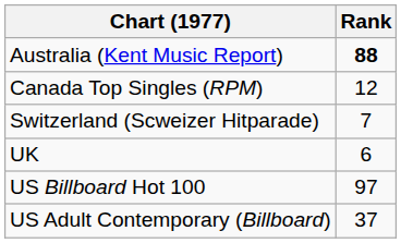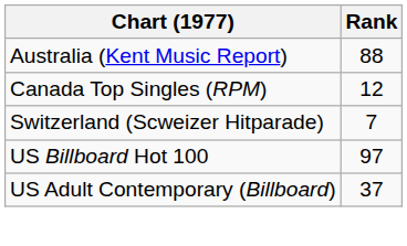 <table class="wikitable sortable" style="text-align:center;">
 <tr>
 <th>Chart (1977)</th>
 <th>Rank</th>
 </tr>
 <tr>
 <td style="text-align:left;">Australia (<a href='#'>Kent Music Report</a>)</td>
-<td><strong>88</strong></td>
+<td>88</td>
 </tr>
 <tr>
 <td style="text-align:left;">Canada Top Singles (<em>RPM</em>)</td>
 <td>12</td>
 </tr>
 <tr>
 <td style="text-align:left;">Switzerland (Scweizer Hitparade)</td>
 <td>7</td>
 </tr>
 <tr>
-<td style="text-align:left;">UK</td>
-<td>6</td>
-</tr>
-<tr>
 <td style="text-align:left;">US <em>Billboard</em> Hot 100</td>
 <td>97</td>
 </tr>
 <tr>
 <td style="text-align:left;">US Adult Contemporary (<em>Billboard</em>)</td>
 <td>37</td>
 </tr>
 </table>
